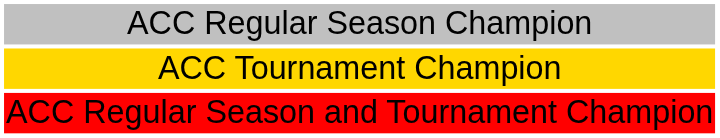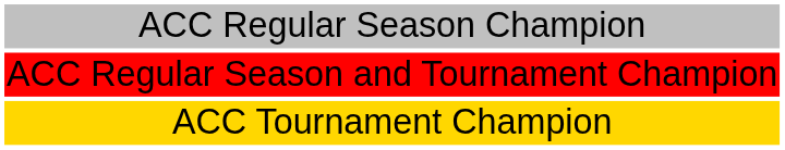 <table>
 <tr>
 <td style="text-align:center; font-size:100%; background:silver; color:black;">ACC Regular Season Champion</td>
 <td></td>
 </tr>
 <tr>
+<td style="text-align:center; font-size:100%; background:red; color:black;">ACC Regular Season and Tournament Champion</td>
+<td></td>
+</tr>
+<tr>
 <td style="text-align:center; font-size:100%; background:gold; color:black;">ACC Tournament Champion</td>
 <td></td>
 </tr>
-<tr>
-<td style="text-align:center; font-size:100%; background:red; color:black;">ACC Regular Season and Tournament Champion</td>
-<td></td>
-</tr>
 </table>
